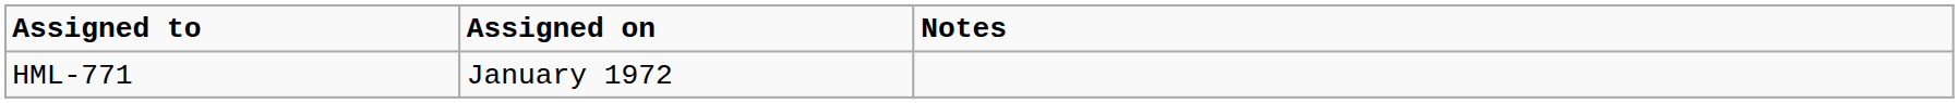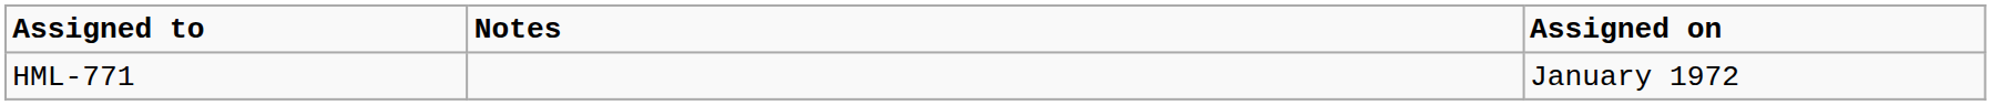 <table class="wikitable" style="width: 70%;">
 <tr>
 <td style="width: 200px;"><strong>Assigned to</strong></td>
+<td><strong>Notes</strong></td>
 <td style="width: 200px;"><strong>Assigned on</strong></td>
-<td><strong>Notes</strong></td>
 </tr>
 <tr>
 <td>HML-771</td>
+<td></td>
 <td>January 1972</td>
-<td></td>
 </tr>
 </table>
